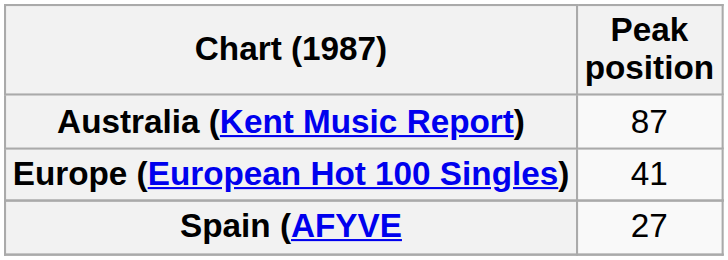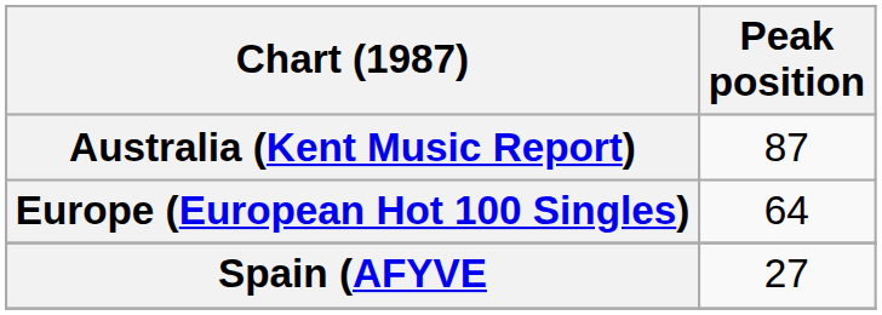 <table class="wikitable sortable plainrowheaders" style="text-align:center">
 <tr>
 <th>Chart (1987)</th>
 <th>Peak<br>position</th>
 </tr>
 <tr>
 <th scope="row">Australia (<a href='#'>Kent Music Report</a>)</th>
 <td>87</td>
 </tr>
 <tr>
 <th scope="row">Europe (<a href='#'>European Hot 100 Singles</a>)</th>
-<td>41</td>
+<td>64</td>
 </tr>
 <tr>
 </tr>
 <tr>
 </tr>
 <tr>
 </tr>
 <tr>
 </tr>
 <tr>
 <th scope="row">Spain (<a href='#'>AFYVE</a></th>
 <td>27</td>
 </tr>
 <tr>
 </tr>
 </table>
